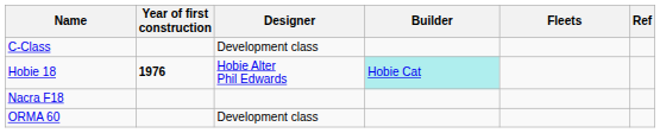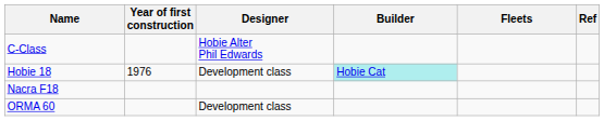 <table class=wikitable>
 <tr>
 <th style="width:20em">Name</th>
 <th>Year of first construction</th>
 <th style="width:20em">Designer</th>
 <th style="width:20em">Builder</th>
 <th style="width:20em">Fleets</th>
 <th>Ref</th>
 </tr>
 <tr>
 <td><a href='#'>C-Class</a></td>
 <td></td>
-<td>Development class</td>
+<td><a href='#'>Hobie Alter</a><br><a href='#'>Phil Edwards</a></td>
 <td></td>
 <td></td>
 <td></td>
 </tr>
 <tr>
 <td><a href='#'>Hobie 18</a></td>
-<td><strong>1976</strong></td>
-<td><a href='#'>Hobie Alter</a><br><a href='#'>Phil Edwards</a></td>
+<td>1976</td>
+<td>Development class</td>
 <td style="background: paleturquoise;"><a href='#'>Hobie Cat</a></td>
 <td></td>
 <td></td>
 </tr>
 <tr>
 <td><a href='#'>Nacra F18</a></td>
 <td></td>
 <td></td>
 <td></td>
 <td></td>
 <td></td>
 </tr>
 <tr>
 <td><a href='#'>ORMA 60</a></td>
 <td></td>
 <td>Development class</td>
 <td></td>
 <td></td>
 <td></td>
 </tr>
 </table>
